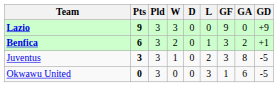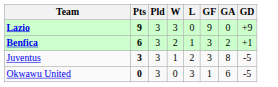 <table class="wikitable" style="text-align:center;">
 <tr>
 <th width=200>Team</th>
 <th width=20>Pts</th>
 <th width=20>Pld</th>
 <th width=20>W</th>
-<th width=20>D</th>
 <th width=20>L</th>
 <th width=20>GF</th>
 <th width=20>GA</th>
 <th width=20>GD</th>
 </tr>
 <tr style="background:#ccffcc">
 <td style="text-align:left"> <strong><a href='#'>Lazio</a></strong></td>
 <td><strong>9</strong></td>
 <td>3</td>
 <td>3</td>
 <td>0</td>
-<td>0</td>
 <td>9</td>
 <td>0</td>
 <td>+9</td>
 </tr>
 <tr style="background:#ccffcc">
 <td style="text-align:left"> <strong><a href='#'>Benfica</a></strong></td>
 <td><strong>6</strong></td>
 <td>3</td>
 <td>2</td>
-<td>0</td>
 <td>1</td>
 <td>3</td>
 <td>2</td>
 <td>+1</td>
 </tr>
 <tr>
 <td style="text-align:left"> <a href='#'>Juventus</a></td>
 <td><strong>3</strong></td>
 <td>3</td>
 <td>1</td>
-<td>0</td>
 <td>2</td>
 <td>3</td>
 <td>8</td>
 <td>-5</td>
 </tr>
 <tr>
 <td style="text-align:left"> <a href='#'>Okwawu United</a></td>
 <td><strong>0</strong></td>
 <td>3</td>
 <td>0</td>
-<td>0</td>
 <td>3</td>
 <td>1</td>
 <td>6</td>
 <td>-5</td>
 </tr>
 </table>
